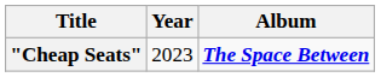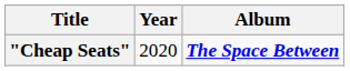 <table class="wikitable plainrowheaders" style="text-align:center;">
 <tr>
 <th>Title</th>
 <th>Year</th>
 <th>Album</th>
 </tr>
 <tr>
 <th scope="row">"Cheap Seats"<br> </th>
-<td>2023</td>
+<td>2020</td>
 <td><strong><em><a href='#'>The Space Between</a></em></strong></td>
 </tr>
 </table>
